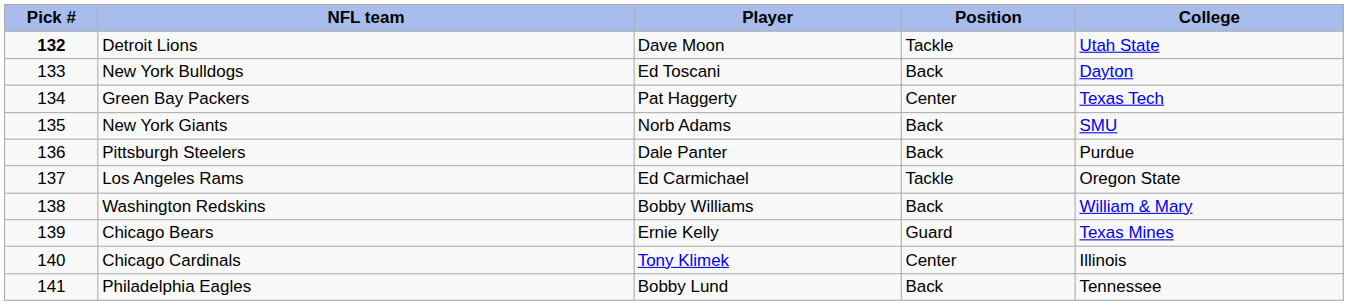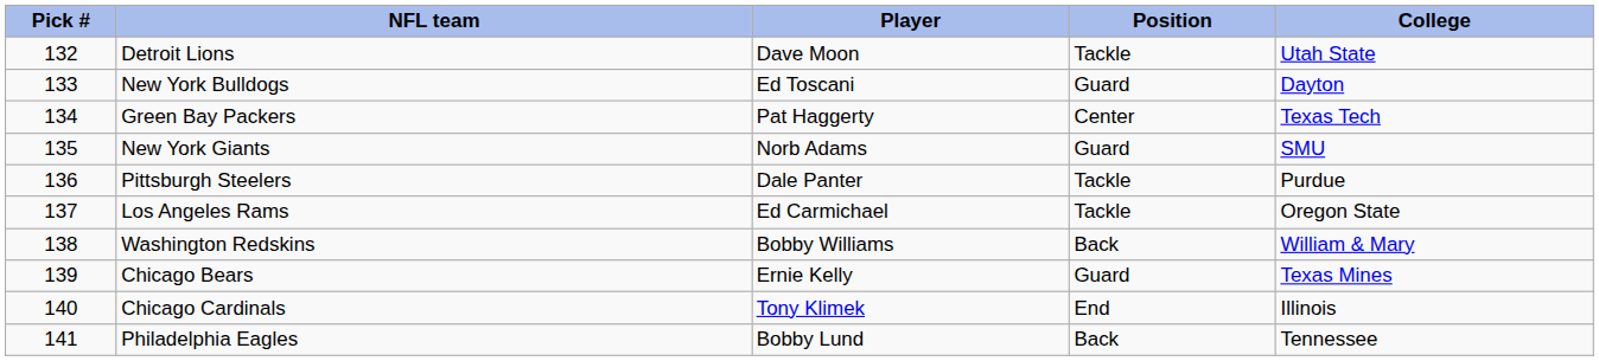 <table class="wikitable sortable sortable" style="width: 100%">
 <tr>
 <th style="background:#A8BDEC;" width=7%>Pick #</th>
 <th width=40% style="background:#A8BDEC;">NFL team</th>
 <th width=20% style="background:#A8BDEC;">Player</th>
 <th width=13% style="background:#A8BDEC;">Position</th>
 <th style="background:#A8BDEC;">College</th>
 </tr>
 <tr>
-<td align=center><strong>132</strong></td>
+<td align=center>132</td>
 <td>Detroit Lions</td>
 <td>Dave Moon</td>
 <td>Tackle</td>
 <td><a href='#'>Utah State</a></td>
 </tr>
 <tr>
 <td align=center>133</td>
 <td>New York Bulldogs</td>
 <td>Ed Toscani</td>
-<td>Back</td>
+<td>Guard</td>
 <td><a href='#'>Dayton</a></td>
 </tr>
 <tr>
 <td align=center>134</td>
 <td>Green Bay Packers</td>
 <td>Pat Haggerty</td>
 <td>Center</td>
 <td><a href='#'>Texas Tech</a></td>
 </tr>
 <tr>
 <td align=center>135</td>
 <td>New York Giants</td>
 <td>Norb Adams</td>
-<td>Back</td>
+<td>Guard</td>
 <td><a href='#'>SMU</a></td>
 </tr>
 <tr>
 <td align=center>136</td>
 <td>Pittsburgh Steelers</td>
 <td>Dale Panter</td>
-<td>Back</td>
+<td>Tackle</td>
 <td>Purdue</td>
 </tr>
 <tr>
 <td align=center>137</td>
 <td>Los Angeles Rams</td>
 <td>Ed Carmichael</td>
 <td>Tackle</td>
 <td>Oregon State</td>
 </tr>
 <tr>
 <td align=center>138</td>
 <td>Washington Redskins</td>
 <td>Bobby Williams</td>
 <td>Back</td>
 <td><a href='#'>William & Mary</a></td>
 </tr>
 <tr>
 <td align=center>139</td>
 <td>Chicago Bears</td>
 <td>Ernie Kelly</td>
 <td>Guard</td>
 <td><a href='#'>Texas Mines</a></td>
 </tr>
 <tr>
 <td align=center>140</td>
 <td>Chicago Cardinals</td>
 <td><a href='#'>Tony Klimek</a></td>
-<td>Center</td>
+<td>End</td>
 <td>Illinois</td>
 </tr>
 <tr>
 <td align=center>141</td>
 <td>Philadelphia Eagles</td>
 <td>Bobby Lund</td>
 <td>Back</td>
 <td>Tennessee</td>
 </tr>
 </table>
